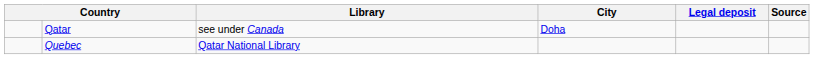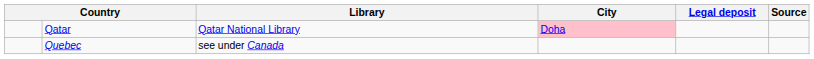 <table class="wikitable" style="width:98%">
 <tr>
 <th colspan=2 style="width:25%">Country</th>
 <th style="width:45%">Library</th>
 <th style="width:18%">City</th>
 <th style="width:12%"><a href='#'>Legal deposit</a></th>
 <th style="width:12%">Source</th>
 </tr>
 <tr>
 <td style="width:5%"></td>
 <td><a href='#'>Qatar</a></td>
-<td> see under <em><a href='#'>Canada</a></em></td>
-<td><a href='#'>Doha</a></td>
+<td><a href='#'>Qatar National Library</a></td>
+<td style="background: pink;"><a href='#'>Doha</a></td>
 <td></td>
 <td align="right"></td>
 </tr>
 <tr>
 <td></td>
 <td><em><a href='#'>Quebec</a></em></td>
-<td><a href='#'>Qatar National Library</a></td>
+<td> see under <em><a href='#'>Canada</a></em></td>
 <td></td>
 <td></td>
 <td></td>
 </tr>
 </table>
